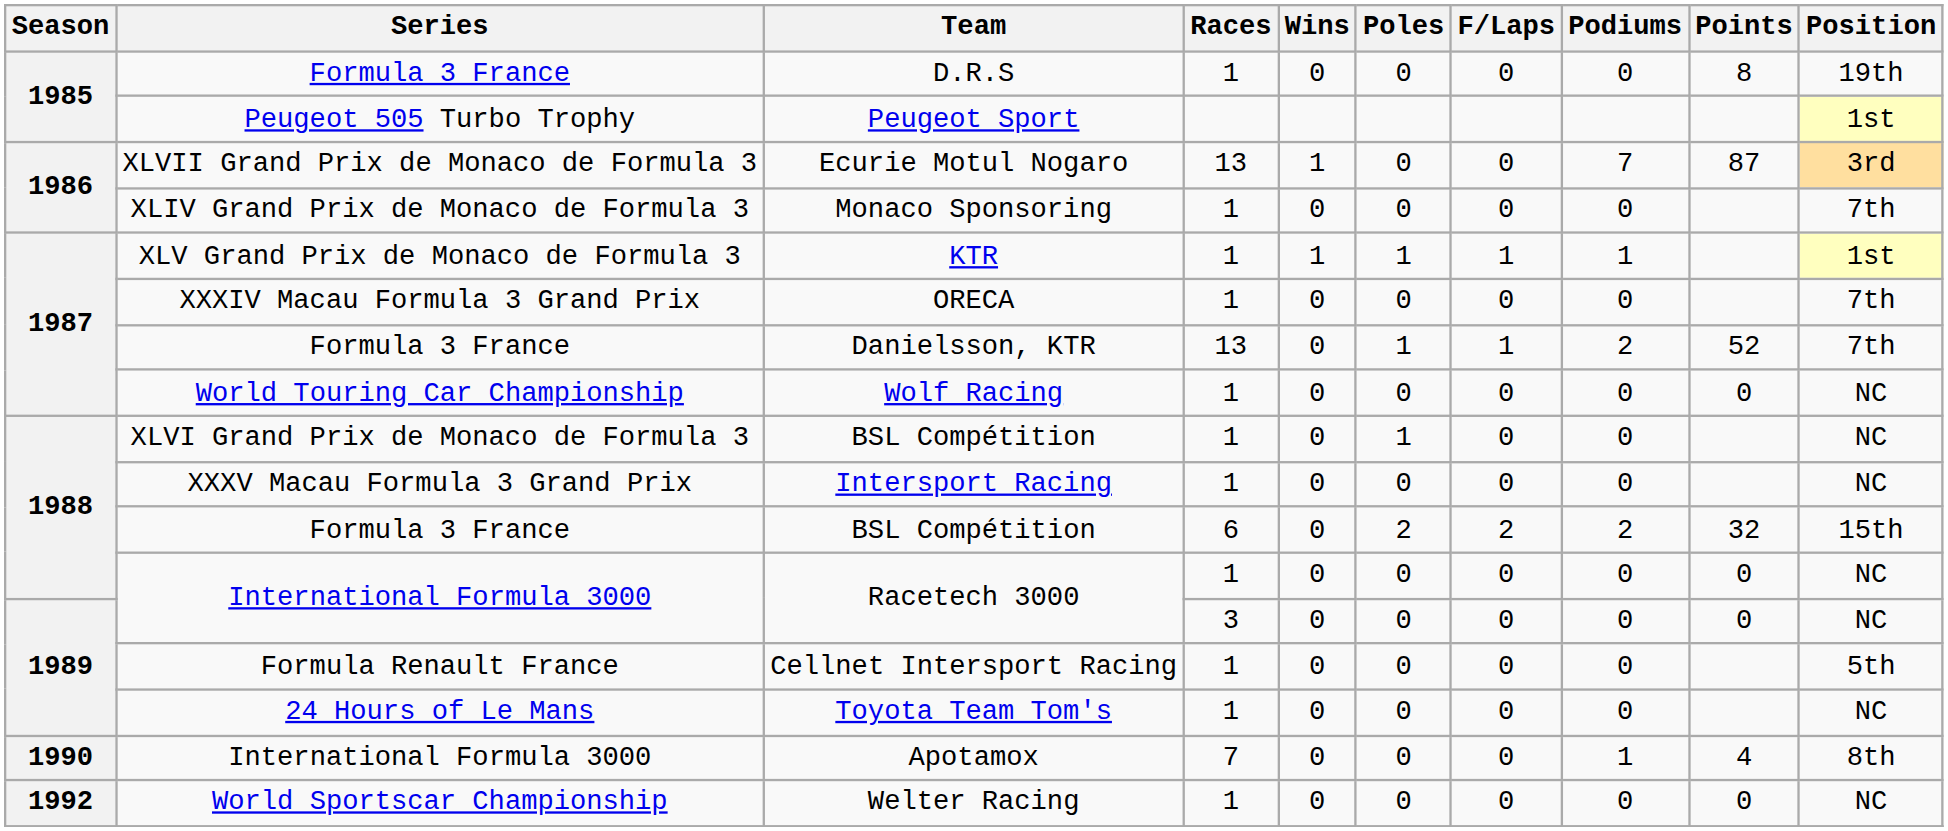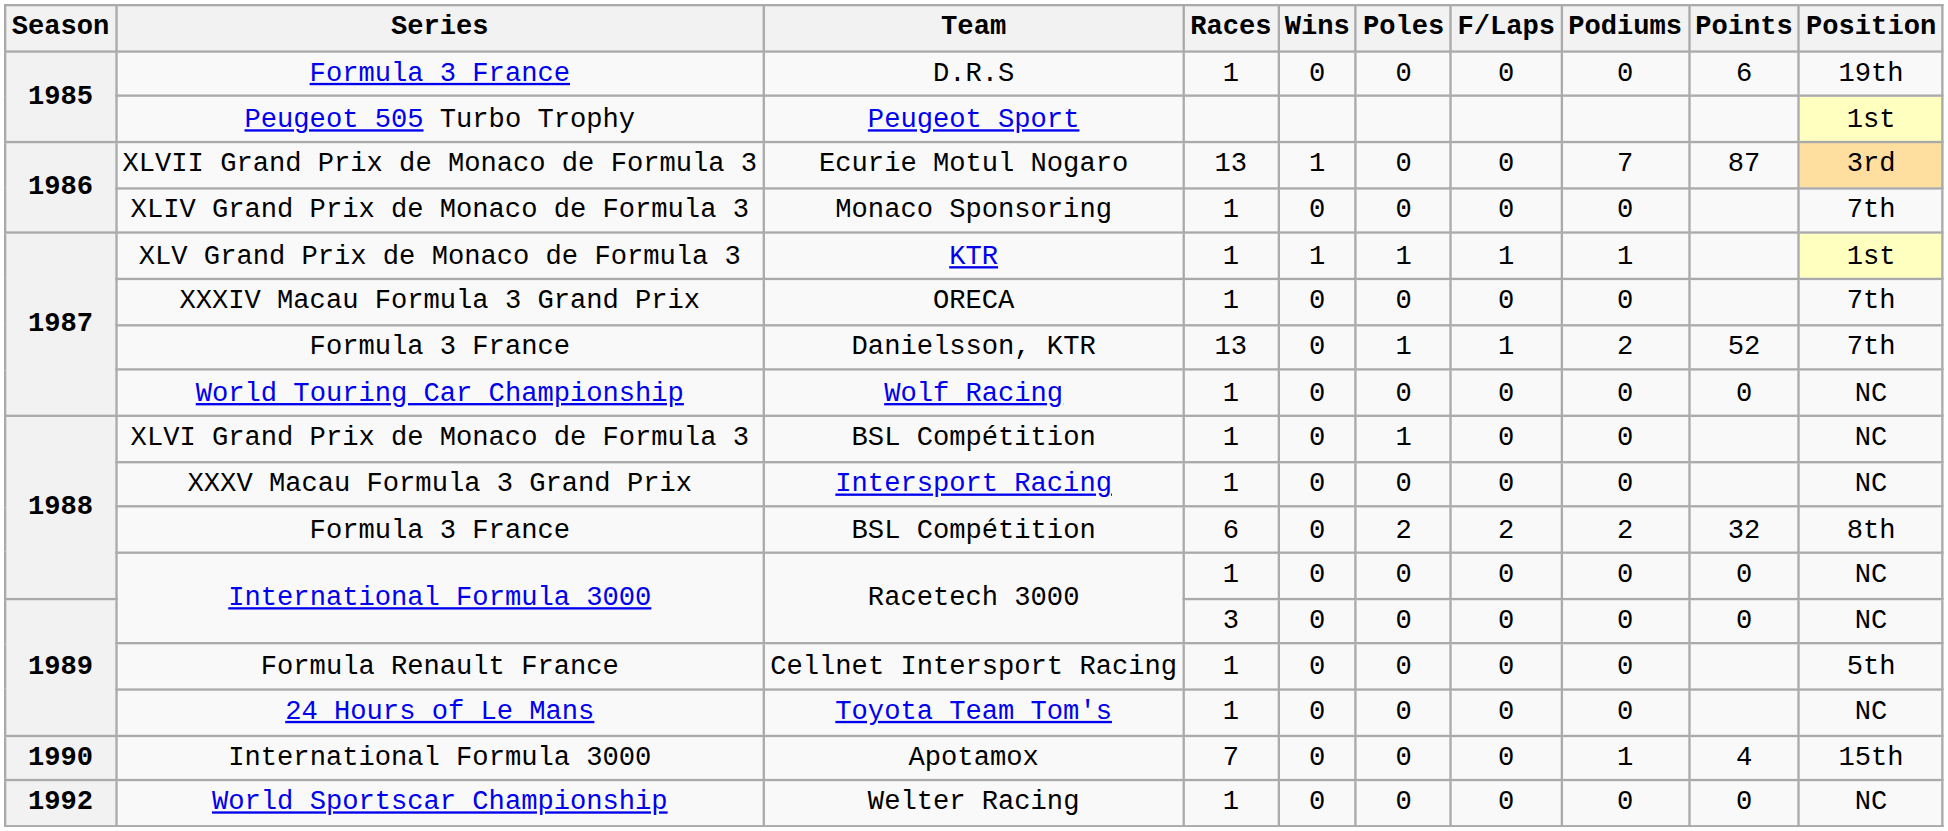 <table class="wikitable" style="font-size: 90%; text-align:center">
 <tr>
 <th>Season</th>
 <th>Series</th>
 <th>Team</th>
 <th>Races</th>
 <th>Wins</th>
 <th>Poles</th>
 <th>F/Laps</th>
 <th>Podiums</th>
 <th>Points</th>
 <th>Position</th>
 </tr>
 <tr>
 <th rowspan=2>1985</th>
 <td><a href='#'>Formula 3 France</a></td>
 <td>D.R.S</td>
 <td>1</td>
 <td>0</td>
 <td>0</td>
 <td>0</td>
 <td>0</td>
-<td>8</td>
+<td>6</td>
 <td>19th</td>
 </tr>
 <tr>
 <td><a href='#'>Peugeot 505</a> Turbo Trophy</td>
 <td><a href='#'>Peugeot Sport</a></td>
 <td></td>
 <td></td>
 <td></td>
 <td></td>
 <td></td>
 <td></td>
 <td style="background:#FFFFBF">1st</td>
 </tr>
 <tr>
 <th rowspan=2>1986</th>
 <td>XLVII Grand Prix de Monaco de Formula 3</td>
 <td>Ecurie Motul Nogaro</td>
 <td>13</td>
 <td>1</td>
 <td>0</td>
 <td>0</td>
 <td>7</td>
 <td>87</td>
 <td style="background:#FFDF9F">3rd</td>
 </tr>
 <tr>
 <td>XLIV Grand Prix de Monaco de Formula 3</td>
 <td>Monaco Sponsoring</td>
 <td>1</td>
 <td>0</td>
 <td>0</td>
 <td>0</td>
 <td>0</td>
 <td></td>
 <td>7th</td>
 </tr>
 <tr>
 <th rowspan=4>1987</th>
 <td>XLV Grand Prix de Monaco de Formula 3</td>
 <td><a href='#'>KTR</a></td>
 <td>1</td>
 <td>1</td>
 <td>1</td>
 <td>1</td>
 <td>1</td>
 <td></td>
 <td style="background:#FFFFBF">1st</td>
 </tr>
 <tr>
 <td>XXXIV Macau Formula 3 Grand Prix</td>
 <td>ORECA</td>
 <td>1</td>
 <td>0</td>
 <td>0</td>
 <td>0</td>
 <td>0</td>
 <td></td>
 <td>7th</td>
 </tr>
 <tr>
 <td>Formula 3 France</td>
 <td>Danielsson, KTR</td>
 <td>13</td>
 <td>0</td>
 <td>1</td>
 <td>1</td>
 <td>2</td>
 <td>52</td>
 <td>7th</td>
 </tr>
 <tr>
 <td><a href='#'>World Touring Car Championship</a></td>
 <td><a href='#'>Wolf Racing</a></td>
 <td>1</td>
 <td>0</td>
 <td>0</td>
 <td>0</td>
 <td>0</td>
 <td>0</td>
 <td>NC</td>
 </tr>
 <tr>
 <th rowspan=4>1988</th>
 <td>XLVI Grand Prix de Monaco de Formula 3</td>
 <td>BSL Compétition</td>
 <td>1</td>
 <td>0</td>
 <td>1</td>
 <td>0</td>
 <td>0</td>
 <td></td>
 <td>NC</td>
 </tr>
 <tr>
 <td>XXXV Macau Formula 3 Grand Prix</td>
 <td><a href='#'>Intersport Racing</a></td>
 <td>1</td>
 <td>0</td>
 <td>0</td>
 <td>0</td>
 <td>0</td>
 <td></td>
 <td>NC</td>
 </tr>
 <tr>
 <td>Formula 3 France</td>
 <td>BSL Compétition</td>
 <td>6</td>
 <td>0</td>
 <td>2</td>
 <td>2</td>
 <td>2</td>
 <td>32</td>
-<td>15th</td>
+<td>8th</td>
 </tr>
 <tr>
 <td rowspan=2><a href='#'>International Formula 3000</a></td>
 <td rowspan=2>Racetech 3000</td>
 <td>1</td>
 <td>0</td>
 <td>0</td>
 <td>0</td>
 <td>0</td>
 <td>0</td>
 <td>NC</td>
 </tr>
 <tr>
 <th rowspan=3>1989</th>
 <td>3</td>
 <td>0</td>
 <td>0</td>
 <td>0</td>
 <td>0</td>
 <td>0</td>
 <td>NC</td>
 </tr>
 <tr>
 <td>Formula Renault France</td>
 <td>Cellnet Intersport Racing</td>
 <td>1</td>
 <td>0</td>
 <td>0</td>
 <td>0</td>
 <td>0</td>
 <td></td>
 <td>5th</td>
 </tr>
 <tr>
 <td><a href='#'>24 Hours of Le Mans</a></td>
 <td><a href='#'>Toyota Team Tom's</a></td>
 <td>1</td>
 <td>0</td>
 <td>0</td>
 <td>0</td>
 <td>0</td>
 <td></td>
 <td>NC</td>
 </tr>
 <tr>
 <th>1990</th>
 <td>International Formula 3000</td>
 <td>Apotamox</td>
 <td>7</td>
 <td>0</td>
 <td>0</td>
 <td>0</td>
 <td>1</td>
 <td>4</td>
-<td>8th</td>
+<td>15th</td>
 </tr>
 <tr>
 <th>1992</th>
 <td><a href='#'>World Sportscar Championship</a></td>
 <td>Welter Racing</td>
 <td>1</td>
 <td>0</td>
 <td>0</td>
 <td>0</td>
 <td>0</td>
 <td>0</td>
 <td>NC</td>
 </tr>
 <tr>
 </tr>
 </table>
